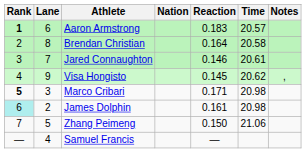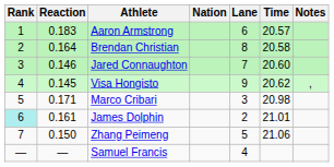 <table class="wikitable sortable" style="text-align:center">
 <tr>
 <th>Rank</th>
-<th>Lane</th>
+<th>Reaction</th>
 <th>Athlete</th>
 <th>Nation</th>
-<th>Reaction</th>
+<th>Lane</th>
 <th>Time</th>
 <th>Notes</th>
 </tr>
 <tr bgcolor=bbf3bb>
-<td><strong>1</strong></td>
-<td>6</td>
+<td>1</td>
+<td>0.183</td>
 <td align=left><a href='#'>Aaron Armstrong</a></td>
 <td align=left></td>
-<td>0.183</td>
+<td>6</td>
 <td>20.57</td>
 <td></td>
 </tr>
 <tr bgcolor=bbf3bb>
 <td>2</td>
-<td>8</td>
+<td>0.164</td>
 <td align=left><a href='#'>Brendan Christian</a></td>
 <td align=left></td>
-<td>0.164</td>
+<td>8</td>
 <td>20.58</td>
 <td></td>
 </tr>
 <tr bgcolor=bbf3bb>
 <td>3</td>
-<td>7</td>
+<td>0.146</td>
 <td align=left><a href='#'>Jared Connaughton</a></td>
 <td align=left></td>
-<td>0.146</td>
-<td>20.61</td>
+<td>7</td>
+<td>20.60</td>
 <td></td>
 </tr>
 <tr bgcolor=ccf9cc>
 <td>4</td>
-<td>9</td>
+<td>0.145</td>
 <td align=left><a href='#'>Visa Hongisto</a></td>
 <td align=left></td>
-<td>0.145</td>
+<td>9</td>
 <td>20.62</td>
 <td>, </td>
 </tr>
 <tr>
-<td><strong>5</strong></td>
-<td>3</td>
+<td>5</td>
+<td>0.171</td>
 <td align=left><a href='#'>Marco Cribari</a></td>
 <td align=left></td>
-<td>0.171</td>
+<td>3</td>
 <td>20.98</td>
 <td></td>
 </tr>
 <tr>
 <td style="background: paleturquoise;">6</td>
-<td>2</td>
+<td>0.161</td>
 <td align=left><a href='#'>James Dolphin</a></td>
 <td align=left></td>
-<td>0.161</td>
-<td>20.98</td>
+<td>2</td>
+<td>21.01</td>
 <td></td>
 </tr>
 <tr>
 <td>7</td>
-<td>5</td>
+<td>0.150</td>
 <td align=left><a href='#'>Zhang Peimeng</a></td>
 <td align=left></td>
-<td>0.150</td>
+<td>5</td>
 <td>21.06</td>
 <td></td>
 </tr>
 <tr>
 <td data-sort-value=8>—</td>
-<td>4</td>
+<td data-sort-value=1.000>—</td>
 <td align=left><a href='#'>Samuel Francis</a></td>
 <td align=left></td>
-<td data-sort-value=1.000>—</td>
+<td>4</td>
 <td data-sort-value=99.99></td>
 <td></td>
 </tr>
 </table>
